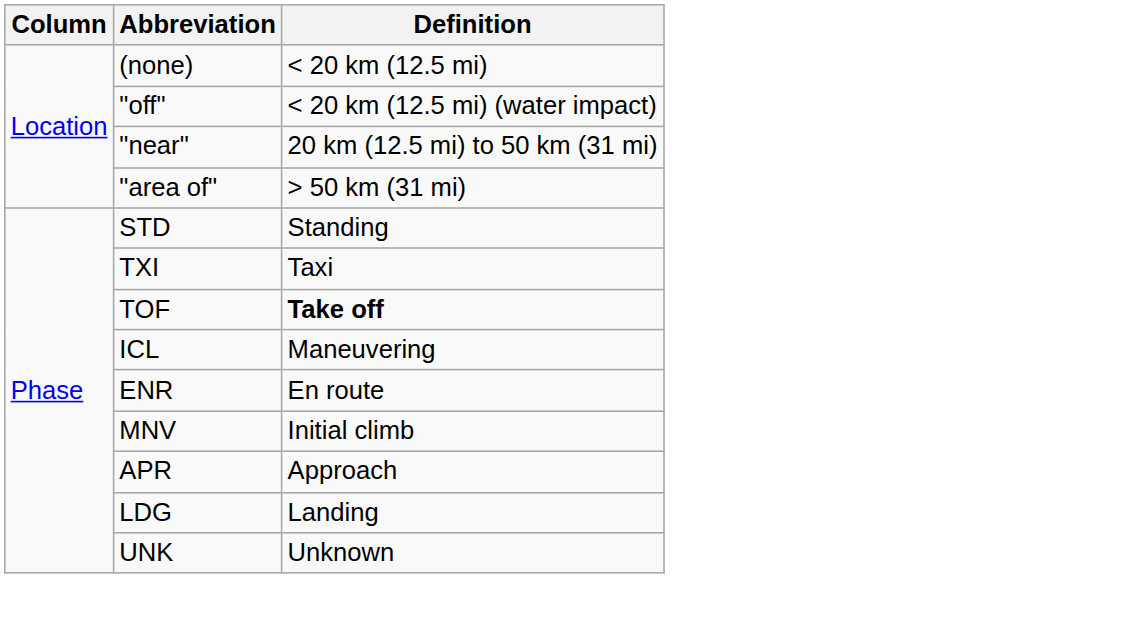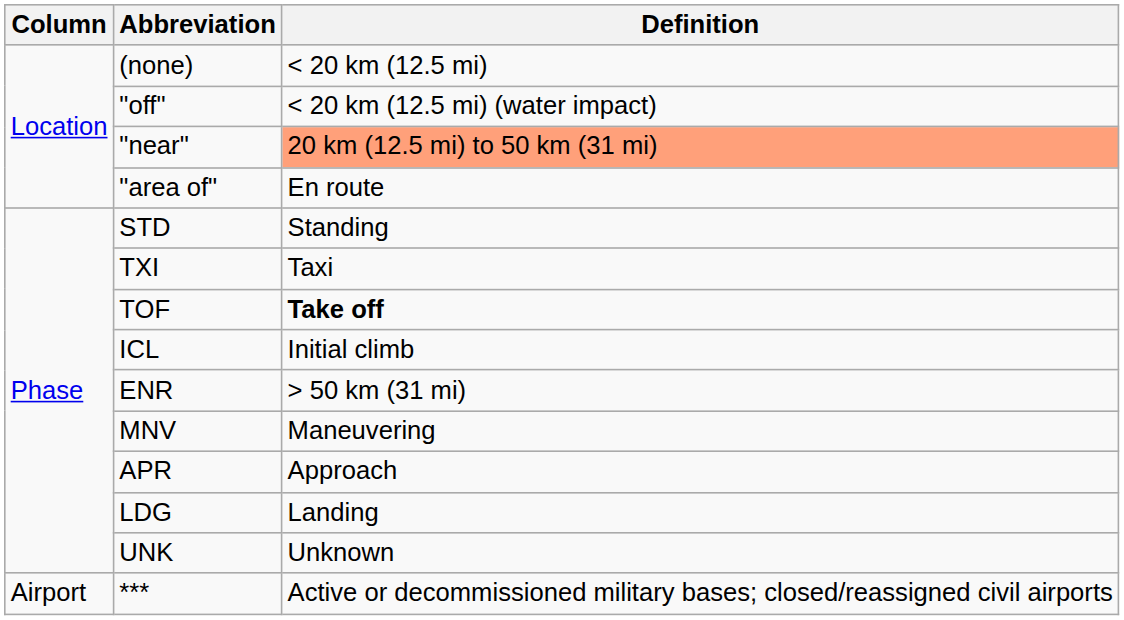 <table class="wikitable">
 <tr>
 <th scope="col">Column</th>
 <th scope="col">Abbreviation</th>
 <th scope="col">Definition</th>
 </tr>
 <tr>
 <td rowspan="4"><a href='#'>Location</a></td>
 <td scope="row">(none)</td>
 <td>< 20 km (12.5 mi)</td>
 </tr>
 <tr>
 <td scope="row">"off"</td>
 <td>< 20 km (12.5 mi) (water impact)</td>
 </tr>
 <tr>
 <td scope="row">"near"</td>
-<td>20 km (12.5 mi) to 50 km (31 mi)</td>
+<td style="background: lightsalmon;">20 km (12.5 mi) to 50 km (31 mi)</td>
 </tr>
 <tr>
 <td scope="row">"area of"</td>
-<td>> 50 km (31 mi)</td>
+<td>En route</td>
 </tr>
 <tr>
 <td rowspan="9"><a href='#'>Phase</a></td>
 <td scope="row">STD</td>
 <td>Standing</td>
 </tr>
 <tr>
 <td scope="row">TXI</td>
 <td>Taxi</td>
 </tr>
 <tr>
 <td scope="row">TOF</td>
 <td><strong>Take off</strong></td>
 </tr>
 <tr>
 <td scope="row">ICL</td>
-<td>Maneuvering</td>
+<td>Initial climb</td>
 </tr>
 <tr>
 <td scope="row">ENR</td>
-<td>En route</td>
+<td>> 50 km (31 mi)</td>
 </tr>
 <tr>
 <td scope="row">MNV</td>
-<td>Initial climb</td>
+<td>Maneuvering</td>
 </tr>
 <tr>
 <td scope="row">APR</td>
 <td>Approach</td>
 </tr>
 <tr>
 <td scope="row">LDG</td>
 <td>Landing</td>
 </tr>
 <tr>
 <td scope="row">UNK</td>
 <td>Unknown</td>
 </tr>
+<tr>
+<td rowspan="1">Airport</td>
+<td scope="row">***</td>
+<td>Active or decommissioned military bases; closed/reassigned civil airports</td>
+</tr>
 </table>
